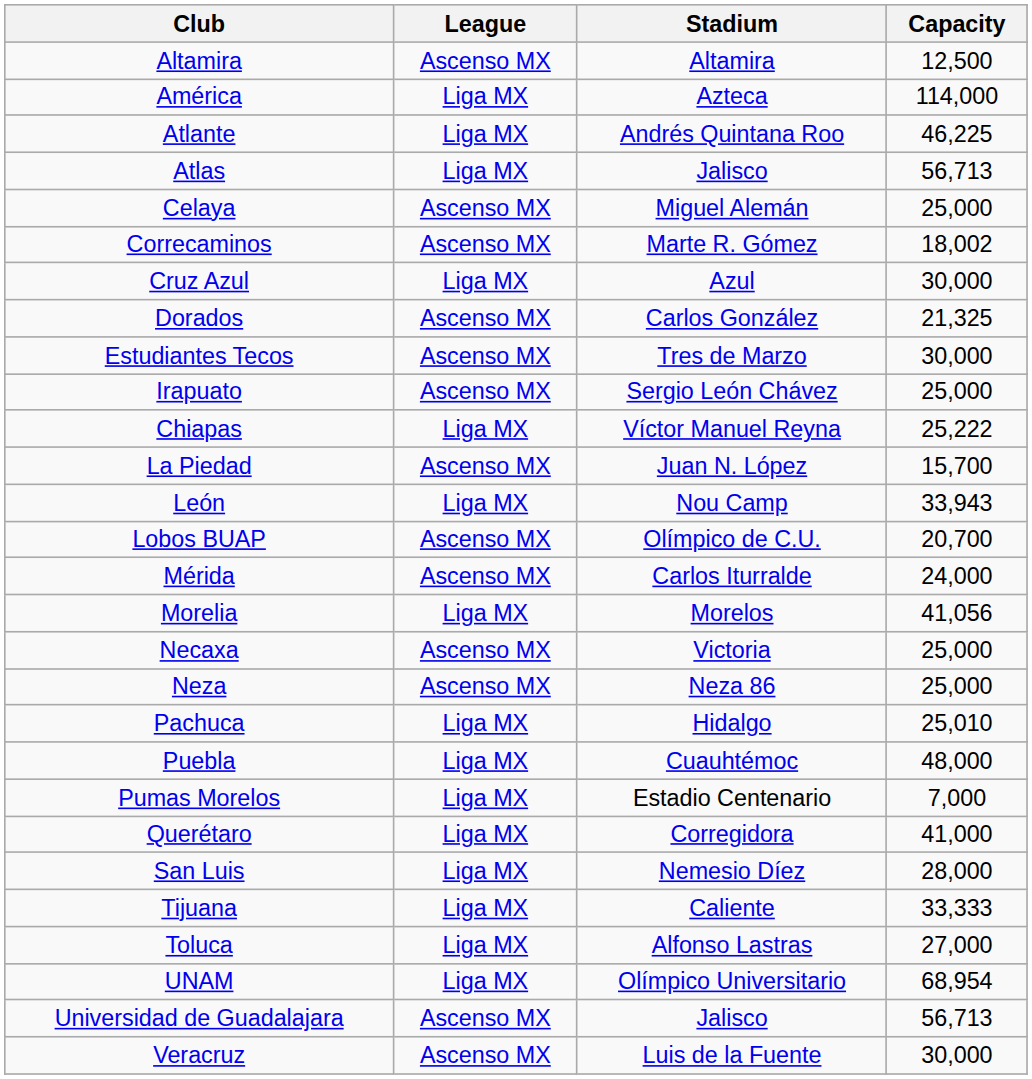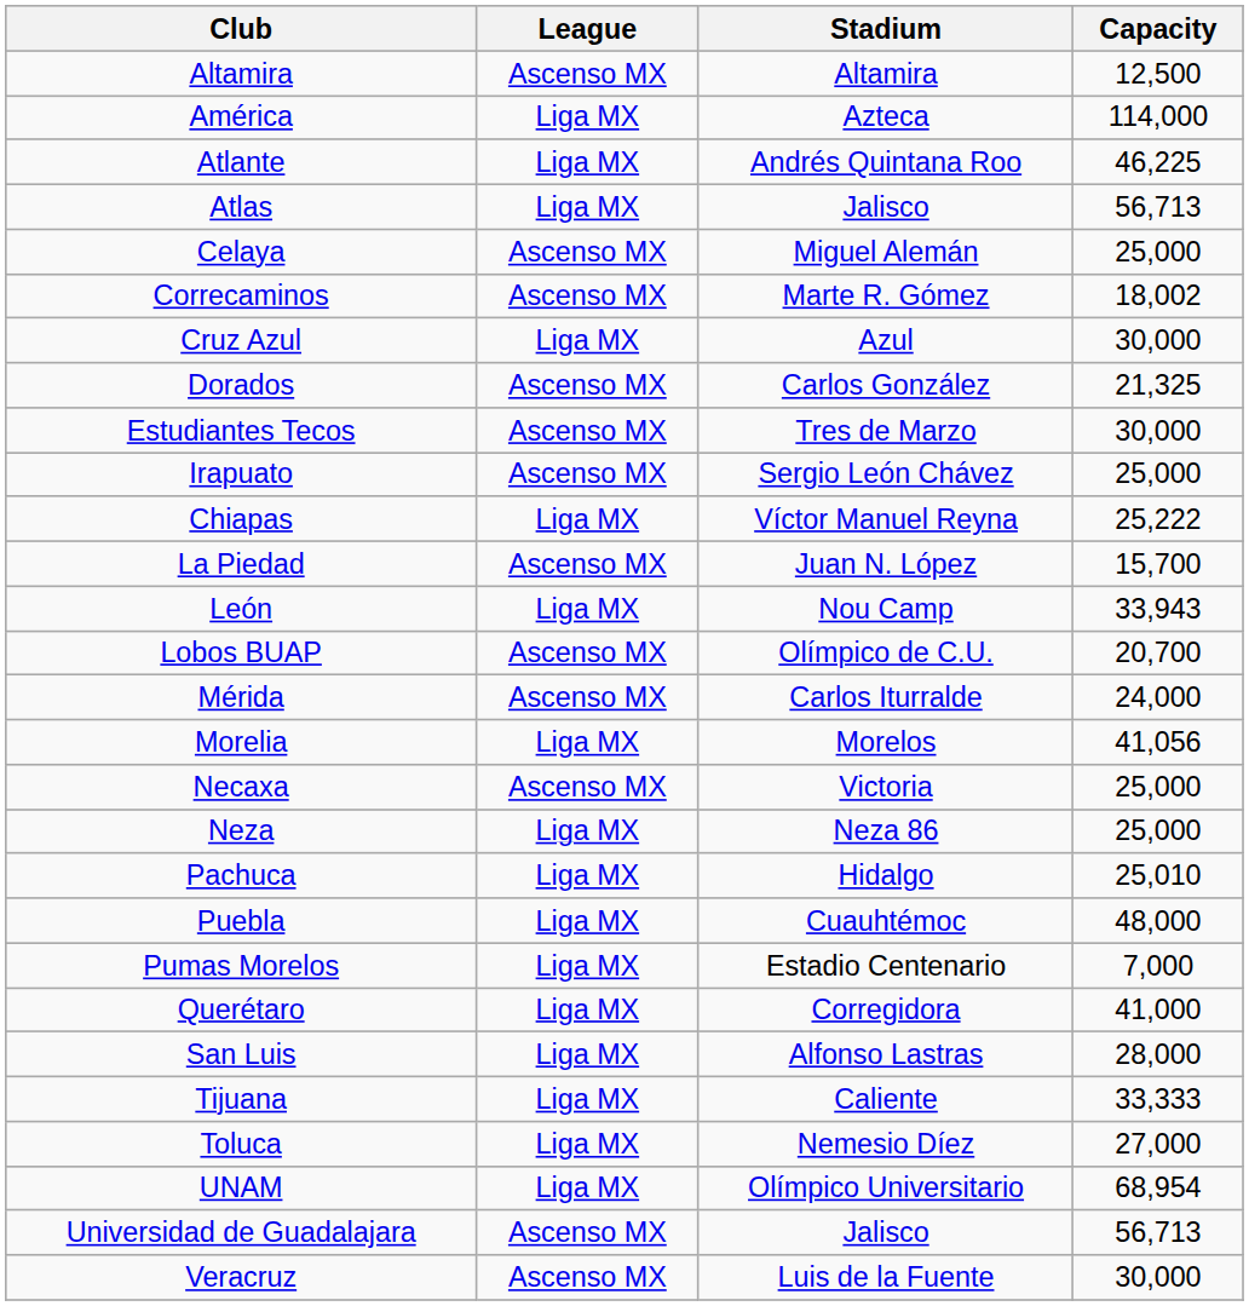 <table class="wikitable sortable" width=50% style="text-align:center; font-size:90%">
 <tr>
 <th align="center">Club</th>
 <th align="center">League</th>
 <th align="center">Stadium</th>
 <th align="center">Capacity</th>
 </tr>
 <tr>
 <td><a href='#'>Altamira</a></td>
 <td><a href='#'>Ascenso MX</a></td>
 <td><a href='#'>Altamira</a></td>
 <td>12,500</td>
 </tr>
 <tr>
 <td><a href='#'>América</a></td>
 <td><a href='#'>Liga MX</a></td>
 <td><a href='#'>Azteca</a></td>
 <td>114,000</td>
 </tr>
 <tr>
 <td><a href='#'>Atlante</a></td>
 <td><a href='#'>Liga MX</a></td>
 <td><a href='#'>Andrés Quintana Roo</a></td>
 <td>46,225</td>
 </tr>
 <tr>
 <td><a href='#'>Atlas</a></td>
 <td><a href='#'>Liga MX</a></td>
 <td><a href='#'>Jalisco</a></td>
 <td>56,713</td>
 </tr>
 <tr>
 <td><a href='#'>Celaya</a></td>
 <td><a href='#'>Ascenso MX</a></td>
 <td><a href='#'>Miguel Alemán</a></td>
 <td>25,000</td>
 </tr>
 <tr>
 <td><a href='#'>Correcaminos</a></td>
 <td><a href='#'>Ascenso MX</a></td>
 <td><a href='#'>Marte R. Gómez</a></td>
 <td>18,002</td>
 </tr>
 <tr>
 <td><a href='#'>Cruz Azul</a></td>
 <td><a href='#'>Liga MX</a></td>
 <td><a href='#'>Azul</a></td>
 <td>30,000</td>
 </tr>
 <tr>
 <td><a href='#'>Dorados</a></td>
 <td><a href='#'>Ascenso MX</a></td>
 <td><a href='#'>Carlos González</a></td>
 <td>21,325</td>
 </tr>
 <tr>
 <td><a href='#'>Estudiantes Tecos</a></td>
 <td><a href='#'>Ascenso MX</a></td>
 <td><a href='#'>Tres de Marzo</a></td>
 <td>30,000</td>
 </tr>
 <tr>
 <td><a href='#'>Irapuato</a></td>
 <td><a href='#'>Ascenso MX</a></td>
 <td><a href='#'>Sergio León Chávez</a></td>
 <td>25,000</td>
 </tr>
 <tr>
 <td><a href='#'>Chiapas</a></td>
 <td><a href='#'>Liga MX</a></td>
 <td><a href='#'>Víctor Manuel Reyna</a></td>
 <td>25,222</td>
 </tr>
 <tr>
 <td><a href='#'>La Piedad</a></td>
 <td><a href='#'>Ascenso MX</a></td>
 <td><a href='#'>Juan N. López</a></td>
 <td>15,700</td>
 </tr>
 <tr>
 <td><a href='#'>León</a></td>
 <td><a href='#'>Liga MX</a></td>
 <td><a href='#'>Nou Camp</a></td>
 <td>33,943</td>
 </tr>
 <tr>
 <td><a href='#'>Lobos BUAP</a></td>
 <td><a href='#'>Ascenso MX</a></td>
 <td><a href='#'>Olímpico de C.U.</a></td>
 <td>20,700</td>
 </tr>
 <tr>
 <td><a href='#'>Mérida</a></td>
 <td><a href='#'>Ascenso MX</a></td>
 <td><a href='#'>Carlos Iturralde</a></td>
 <td>24,000</td>
 </tr>
 <tr>
 <td><a href='#'>Morelia</a></td>
 <td><a href='#'>Liga MX</a></td>
 <td><a href='#'>Morelos</a></td>
 <td>41,056</td>
 </tr>
 <tr>
 <td><a href='#'>Necaxa</a></td>
 <td><a href='#'>Ascenso MX</a></td>
 <td><a href='#'>Victoria</a></td>
 <td>25,000</td>
 </tr>
 <tr>
 <td><a href='#'>Neza</a></td>
-<td><a href='#'>Ascenso MX</a></td>
+<td><a href='#'>Liga MX</a></td>
 <td><a href='#'>Neza 86</a></td>
 <td>25,000</td>
 </tr>
 <tr>
 <td><a href='#'>Pachuca</a></td>
 <td><a href='#'>Liga MX</a></td>
 <td><a href='#'>Hidalgo</a></td>
 <td>25,010</td>
 </tr>
 <tr>
 <td><a href='#'>Puebla</a></td>
 <td><a href='#'>Liga MX</a></td>
 <td><a href='#'>Cuauhtémoc</a></td>
 <td>48,000</td>
 </tr>
 <tr>
 <td><a href='#'>Pumas Morelos</a></td>
 <td><a href='#'>Liga MX</a></td>
 <td>Estadio Centenario</td>
 <td>7,000</td>
 </tr>
 <tr>
 <td><a href='#'>Querétaro</a></td>
 <td><a href='#'>Liga MX</a></td>
 <td><a href='#'>Corregidora</a></td>
 <td>41,000</td>
 </tr>
 <tr>
 <td><a href='#'>San Luis</a></td>
 <td><a href='#'>Liga MX</a></td>
-<td><a href='#'>Nemesio Díez</a></td>
+<td><a href='#'>Alfonso Lastras</a></td>
 <td>28,000</td>
 </tr>
 <tr>
 <td><a href='#'>Tijuana</a></td>
 <td><a href='#'>Liga MX</a></td>
 <td><a href='#'>Caliente</a></td>
 <td>33,333</td>
 </tr>
 <tr>
 <td><a href='#'>Toluca</a></td>
 <td><a href='#'>Liga MX</a></td>
-<td><a href='#'>Alfonso Lastras</a></td>
+<td><a href='#'>Nemesio Díez</a></td>
 <td>27,000</td>
 </tr>
 <tr>
 <td><a href='#'>UNAM</a></td>
 <td><a href='#'>Liga MX</a></td>
 <td><a href='#'>Olímpico Universitario</a></td>
 <td>68,954</td>
 </tr>
 <tr>
 <td><a href='#'>Universidad de Guadalajara</a></td>
 <td><a href='#'>Ascenso MX</a></td>
 <td><a href='#'>Jalisco</a></td>
 <td>56,713</td>
 </tr>
 <tr>
 <td><a href='#'>Veracruz</a></td>
 <td><a href='#'>Ascenso MX</a></td>
 <td><a href='#'>Luis de la Fuente</a></td>
 <td>30,000</td>
 </tr>
 </table>
